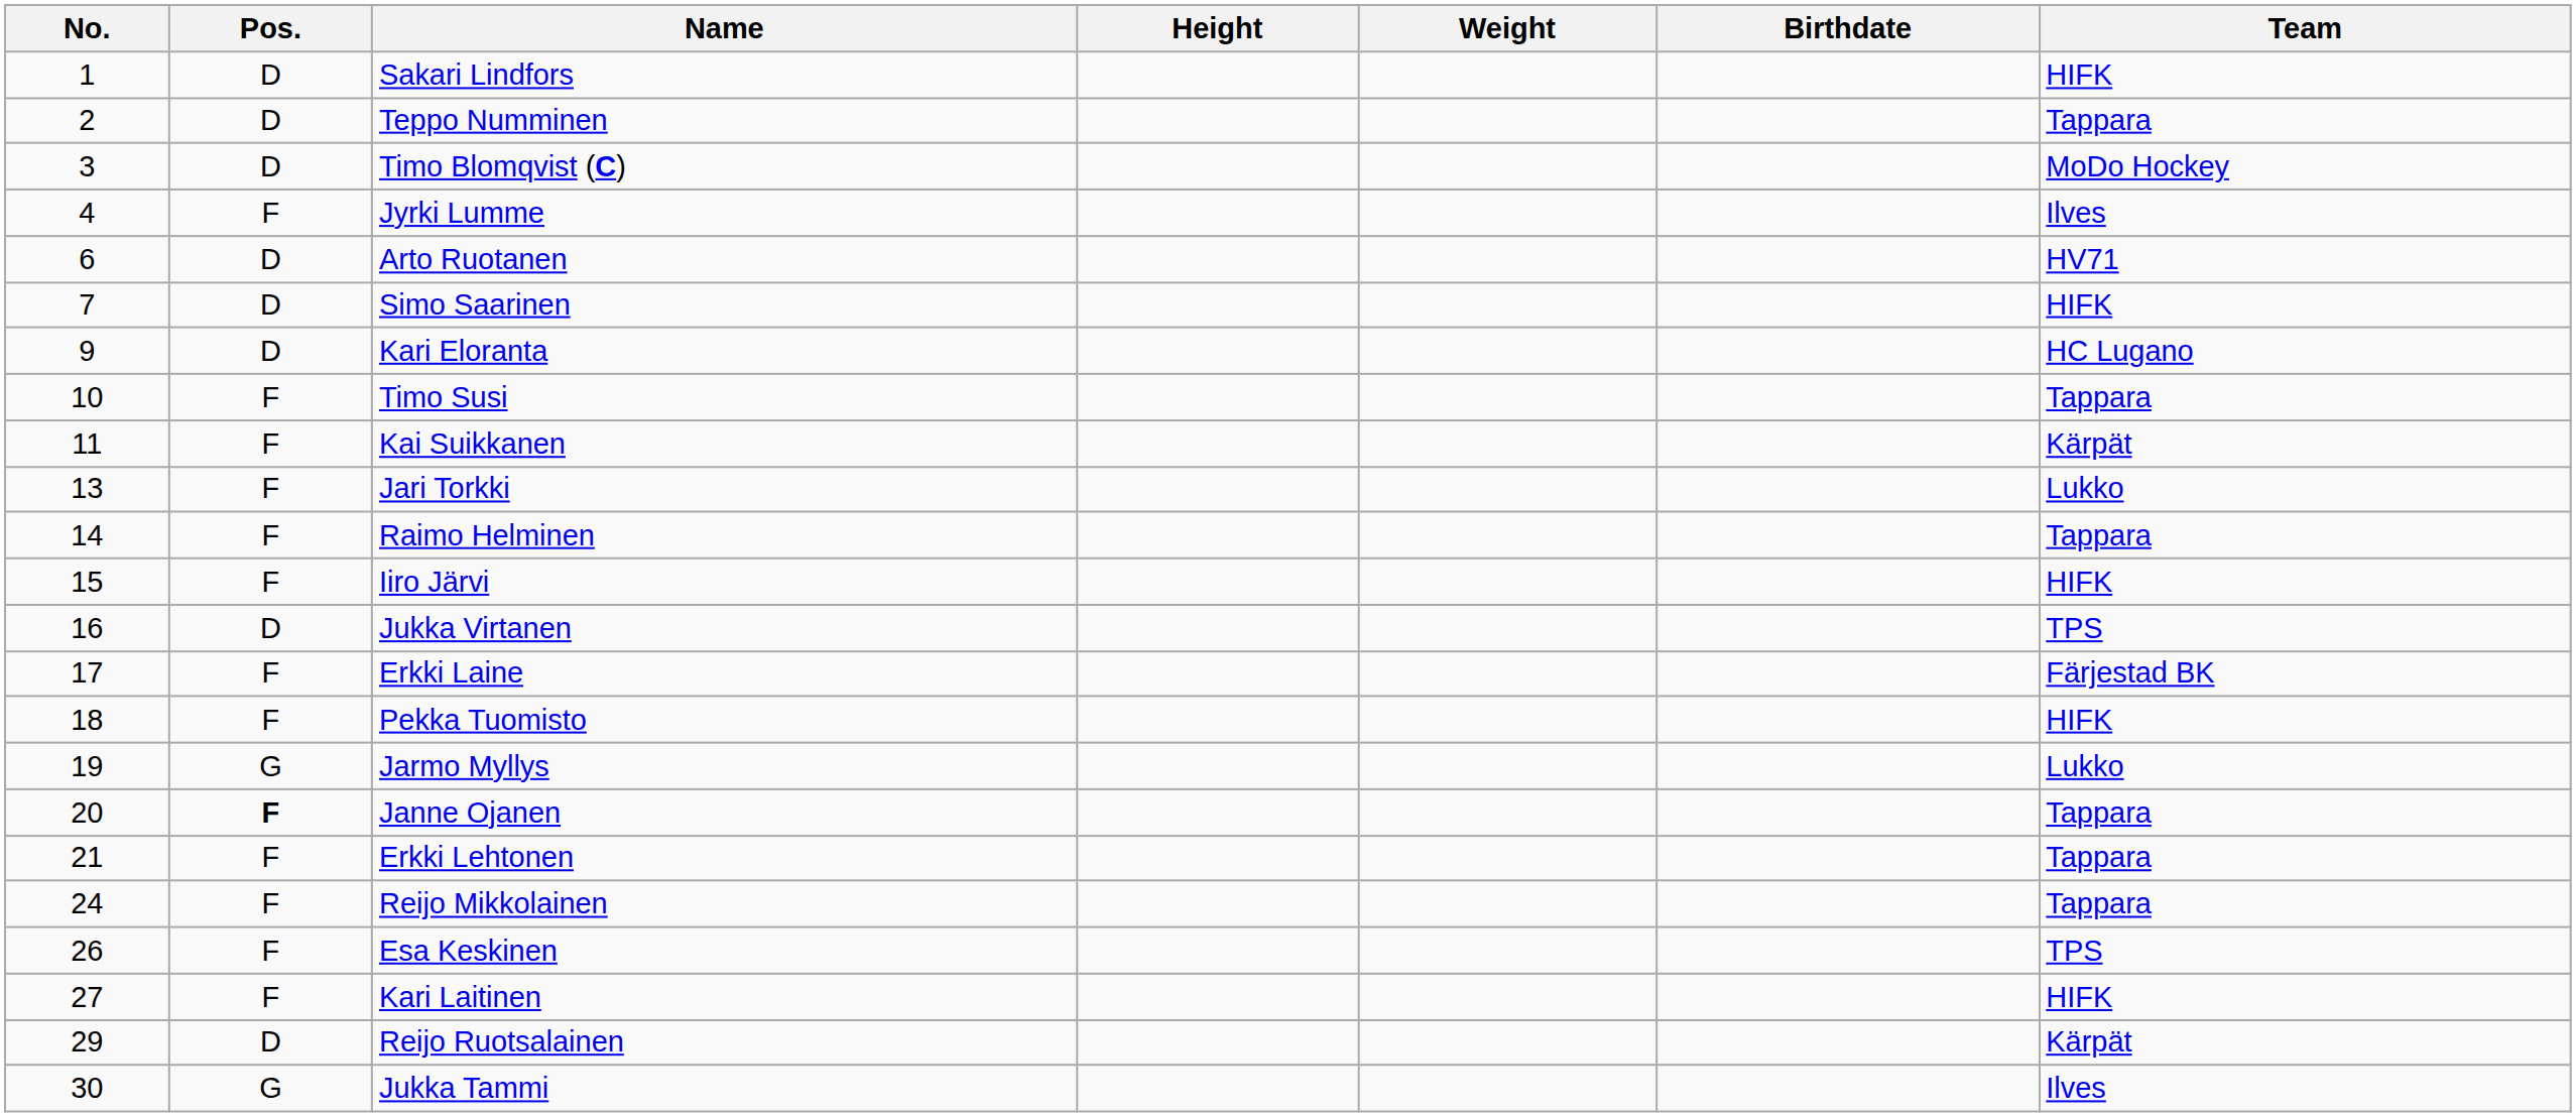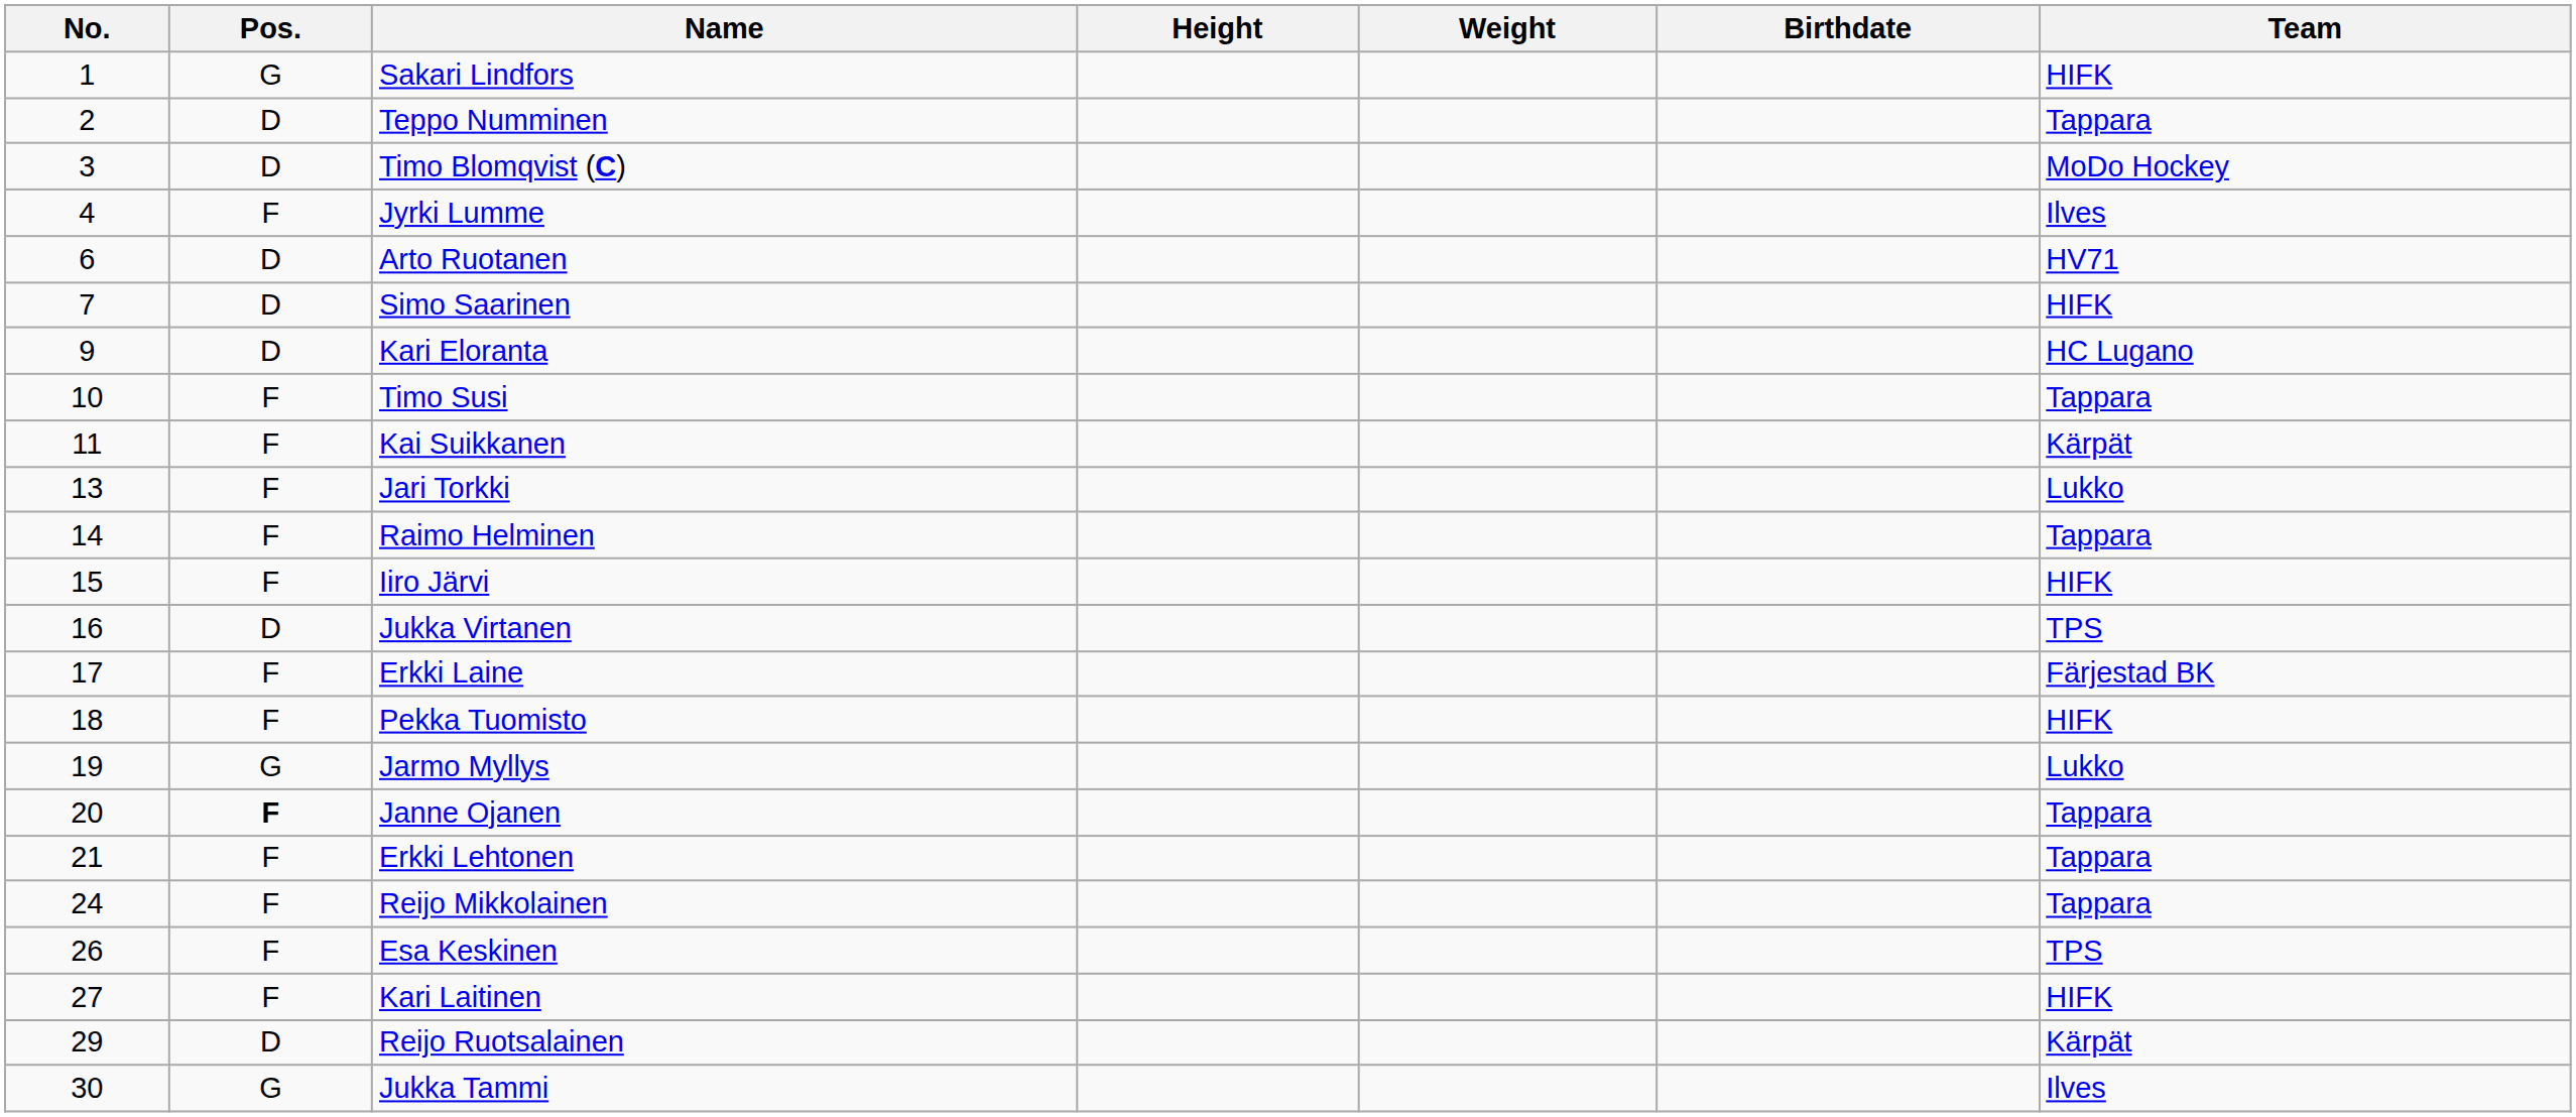 <table class="wikitable sortable" width="80%" style="font-size: 90%; text-align: center;">
 <tr>
 <th>No.</th>
 <th>Pos.</th>
 <th>Name</th>
 <th>Height</th>
 <th>Weight</th>
 <th>Birthdate</th>
 <th>Team</th>
 </tr>
 <tr>
 <td>1</td>
-<td>D</td>
+<td>G</td>
 <td style="text-align:left;"><a href='#'>Sakari Lindfors</a></td>
 <td></td>
 <td></td>
 <td style="text-align:right;"></td>
 <td style="text-align:left;"> <a href='#'>HIFK</a></td>
 </tr>
 <tr>
 <td>2</td>
 <td>D</td>
 <td style="text-align:left;"><a href='#'>Teppo Numminen</a></td>
 <td></td>
 <td></td>
 <td style="text-align:right;"></td>
 <td style="text-align:left;"> <a href='#'>Tappara</a></td>
 </tr>
 <tr>
 <td>3</td>
 <td>D</td>
 <td style="text-align:left;"><a href='#'>Timo Blomqvist</a> (<strong><a href='#'>C</a></strong>)</td>
 <td></td>
 <td></td>
 <td style="text-align:right;"></td>
 <td style="text-align:left;"> <a href='#'>MoDo Hockey</a></td>
 </tr>
 <tr>
 <td>4</td>
 <td>F</td>
 <td style="text-align:left;"><a href='#'>Jyrki Lumme</a></td>
 <td></td>
 <td></td>
 <td style="text-align:right;"></td>
 <td style="text-align:left;"> <a href='#'>Ilves</a></td>
 </tr>
 <tr>
 <td>6</td>
 <td>D</td>
 <td style="text-align:left;"><a href='#'>Arto Ruotanen</a></td>
 <td></td>
 <td></td>
 <td style="text-align:right;"></td>
 <td style="text-align:left;"> <a href='#'>HV71</a></td>
 </tr>
 <tr>
 <td>7</td>
 <td>D</td>
 <td style="text-align:left;"><a href='#'>Simo Saarinen</a></td>
 <td></td>
 <td></td>
 <td style="text-align:right;"></td>
 <td style="text-align:left;"> <a href='#'>HIFK</a></td>
 </tr>
 <tr>
 <td>9</td>
 <td>D</td>
 <td style="text-align:left;"><a href='#'>Kari Eloranta</a></td>
 <td></td>
 <td></td>
 <td style="text-align:right;"></td>
 <td style="text-align:left;"> <a href='#'>HC Lugano</a></td>
 </tr>
 <tr>
 <td>10</td>
 <td>F</td>
 <td style="text-align:left;"><a href='#'>Timo Susi</a></td>
 <td></td>
 <td></td>
 <td style="text-align:right;"></td>
 <td style="text-align:left;"> <a href='#'>Tappara</a></td>
 </tr>
 <tr>
 <td>11</td>
 <td>F</td>
 <td style="text-align:left;"><a href='#'>Kai Suikkanen</a></td>
 <td></td>
 <td></td>
 <td style="text-align:right;"></td>
 <td style="text-align:left;"> <a href='#'>Kärpät</a></td>
 </tr>
 <tr>
 <td>13</td>
 <td>F</td>
 <td style="text-align:left;"><a href='#'>Jari Torkki</a></td>
 <td></td>
 <td></td>
 <td style="text-align:right;"></td>
 <td style="text-align:left;"> <a href='#'>Lukko</a></td>
 </tr>
 <tr>
 <td>14</td>
 <td>F</td>
 <td style="text-align:left;"><a href='#'>Raimo Helminen</a></td>
 <td></td>
 <td></td>
 <td style="text-align:right;"></td>
 <td style="text-align:left;"> <a href='#'>Tappara</a></td>
 </tr>
 <tr>
 <td>15</td>
 <td>F</td>
 <td style="text-align:left;"><a href='#'>Iiro Järvi</a></td>
 <td></td>
 <td></td>
 <td style="text-align:right;"></td>
 <td style="text-align:left;"> <a href='#'>HIFK</a></td>
 </tr>
 <tr>
 <td>16</td>
 <td>D</td>
 <td style="text-align:left;"><a href='#'>Jukka Virtanen</a></td>
 <td></td>
 <td></td>
 <td style="text-align:right;"></td>
 <td style="text-align:left;"> <a href='#'>TPS</a></td>
 </tr>
 <tr>
 <td>17</td>
 <td>F</td>
 <td style="text-align:left;"><a href='#'>Erkki Laine</a></td>
 <td></td>
 <td></td>
 <td style="text-align:right;"></td>
 <td style="text-align:left;"> <a href='#'>Färjestad BK</a></td>
 </tr>
 <tr>
 <td>18</td>
 <td>F</td>
 <td style="text-align:left;"><a href='#'>Pekka Tuomisto</a></td>
 <td></td>
 <td></td>
 <td style="text-align:right;"></td>
 <td style="text-align:left;"> <a href='#'>HIFK</a></td>
 </tr>
 <tr>
 <td>19</td>
 <td>G</td>
 <td style="text-align:left;"><a href='#'>Jarmo Myllys</a></td>
 <td></td>
 <td></td>
 <td style="text-align:right;"></td>
 <td style="text-align:left;"> <a href='#'>Lukko</a></td>
 </tr>
 <tr>
 <td>20</td>
 <td><strong>F</strong></td>
 <td style="text-align:left;"><a href='#'>Janne Ojanen</a></td>
 <td></td>
 <td></td>
 <td style="text-align:right;"></td>
 <td style="text-align:left;"> <a href='#'>Tappara</a></td>
 </tr>
 <tr>
 <td>21</td>
 <td>F</td>
 <td style="text-align:left;"><a href='#'>Erkki Lehtonen</a></td>
 <td></td>
 <td></td>
 <td style="text-align:right;"></td>
 <td style="text-align:left;"> <a href='#'>Tappara</a></td>
 </tr>
 <tr>
 <td>24</td>
 <td>F</td>
 <td style="text-align:left;"><a href='#'>Reijo Mikkolainen</a></td>
 <td></td>
 <td></td>
 <td style="text-align:right;"></td>
 <td style="text-align:left;"> <a href='#'>Tappara</a></td>
 </tr>
 <tr>
 <td>26</td>
 <td>F</td>
 <td style="text-align:left;"><a href='#'>Esa Keskinen</a></td>
 <td></td>
 <td></td>
 <td style="text-align:right;"></td>
 <td style="text-align:left;"> <a href='#'>TPS</a></td>
 </tr>
 <tr>
 <td>27</td>
 <td>F</td>
 <td style="text-align:left;"><a href='#'>Kari Laitinen</a></td>
 <td></td>
 <td></td>
 <td style="text-align:right;"></td>
 <td style="text-align:left;"> <a href='#'>HIFK</a></td>
 </tr>
 <tr>
 <td>29</td>
 <td>D</td>
 <td style="text-align:left;"><a href='#'>Reijo Ruotsalainen</a></td>
 <td></td>
 <td></td>
 <td style="text-align:right;"></td>
 <td style="text-align:left;"> <a href='#'>Kärpät</a></td>
 </tr>
 <tr>
 <td>30</td>
 <td>G</td>
 <td style="text-align:left;"><a href='#'>Jukka Tammi</a></td>
 <td></td>
 <td></td>
 <td style="text-align:right;"></td>
 <td style="text-align:left;"> <a href='#'>Ilves</a></td>
 </tr>
 </table>
